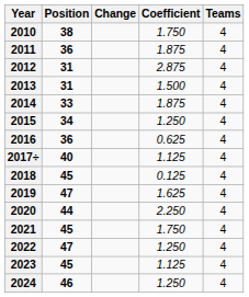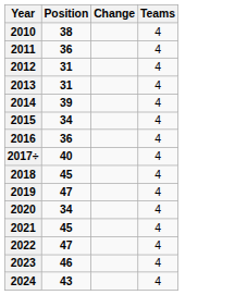 <table class="wikitable sortable plainrowheaders" style="text-align:center; font-size:90%">
 <tr>
 <th scope="col">Year</th>
 <th scope="col">Position</th>
 <th scope="col">Change</th>
-<th scope="col">Coefficient</th>
 <th scope="col">Teams</th>
 </tr>
 <tr>
 <th scope="row">2010</th>
 <td><strong>38</strong></td>
 <td></td>
-<td><em>1.750</em></td>
 <td>4</td>
 </tr>
 <tr>
 <th scope="row">2011</th>
 <td><strong>36</strong></td>
 <td></td>
-<td><em>1.875</em></td>
 <td>4</td>
 </tr>
 <tr>
 <th scope="row">2012</th>
 <td><strong>31</strong></td>
 <td></td>
-<td><em>2.875</em></td>
 <td>4</td>
 </tr>
 <tr>
 <th scope="row">2013</th>
 <td><strong>31</strong></td>
 <td></td>
-<td><em>1.500</em></td>
 <td>4</td>
 </tr>
 <tr>
 <th scope="row">2014</th>
-<td><strong>33</strong></td>
+<td><strong>39</strong></td>
 <td></td>
-<td><em>1.875</em></td>
 <td>4</td>
 </tr>
 <tr>
 <th scope="row">2015</th>
 <td><strong>34</strong></td>
 <td></td>
-<td><em>1.250</em></td>
 <td>4</td>
 </tr>
 <tr>
 <th scope="row">2016</th>
 <td><strong>36</strong></td>
 <td></td>
-<td><em>0.625</em></td>
 <td>4</td>
 </tr>
 <tr>
 <th scope="row">2017÷</th>
 <td><strong>40</strong></td>
 <td></td>
-<td><em>1.125</em></td>
 <td>4</td>
 </tr>
 <tr>
 <th scope="row">2018</th>
 <td><strong>45</strong></td>
 <td></td>
-<td><em>0.125</em></td>
 <td>4</td>
 </tr>
 <tr>
 <th scope="row">2019</th>
 <td><strong>47</strong></td>
 <td></td>
-<td><em>1.625</em></td>
 <td>4</td>
 </tr>
 <tr>
 <th scope="row">2020</th>
-<td><strong>44</strong></td>
+<td><strong>34</strong></td>
 <td></td>
-<td><em>2.250</em></td>
 <td>4</td>
 </tr>
 <tr>
 <th scope="row">2021</th>
 <td><strong>45</strong></td>
 <td></td>
-<td><em>1.750</em></td>
 <td>4</td>
 </tr>
 <tr>
 <th scope="row">2022</th>
 <td><strong>47</strong></td>
 <td></td>
-<td><em>1.250</em></td>
 <td>4</td>
 </tr>
 <tr>
 <th scope="row">2023</th>
-<td><strong>45</strong></td>
+<td><strong>46</strong></td>
 <td></td>
-<td><em>1.125</em></td>
 <td>4</td>
 </tr>
 <tr>
 <th scope="row">2024</th>
-<td><strong>46</strong></td>
+<td><strong>43</strong></td>
 <td></td>
-<td><em>1.250</em></td>
 <td>4</td>
 </tr>
 </table>
